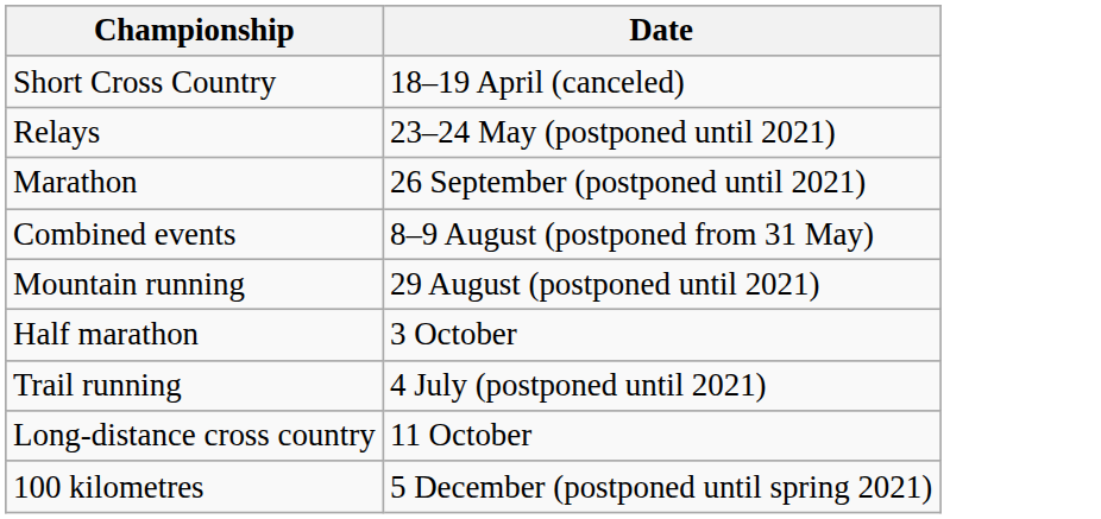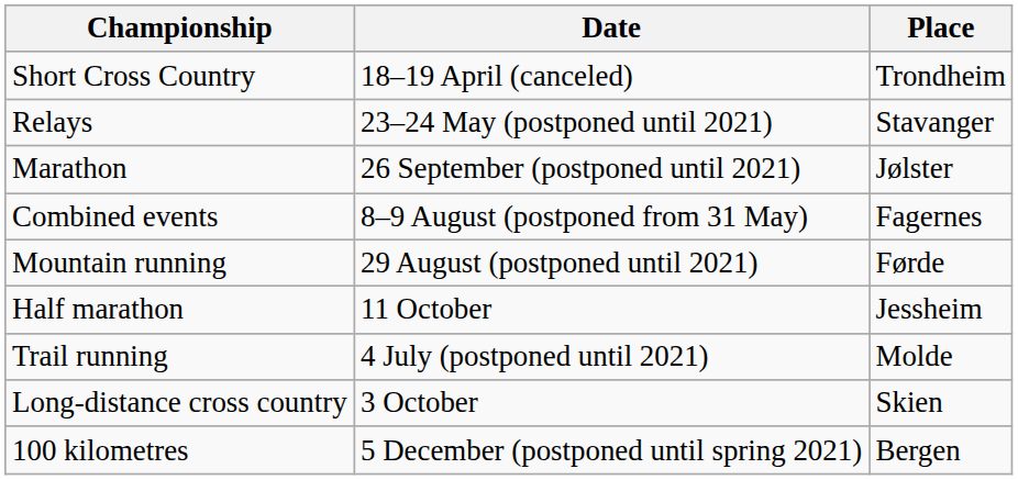 <table class=wikitable>
 <tr>
 <th>Championship</th>
 <th>Date</th>
+<th>Place</th>
 </tr>
 <tr>
 <td>Short Cross Country</td>
 <td>18–19 April (canceled)</td>
+<td>Trondheim</td>
 </tr>
 <tr>
 <td>Relays</td>
 <td>23–24 May (postponed until 2021)</td>
+<td>Stavanger</td>
 </tr>
 <tr>
 <td>Marathon</td>
 <td>26 September (postponed until 2021)</td>
+<td>Jølster</td>
 </tr>
 <tr>
 <td>Combined events</td>
 <td>8–9 August (postponed from 31 May)</td>
+<td>Fagernes</td>
 </tr>
 <tr>
 <td>Mountain running</td>
 <td>29 August (postponed until 2021)</td>
+<td>Førde</td>
 </tr>
 <tr>
 <td>Half marathon</td>
-<td>3 October</td>
+<td>11 October</td>
+<td>Jessheim</td>
 </tr>
 <tr>
 <td>Trail running</td>
 <td>4 July (postponed until 2021)</td>
+<td>Molde</td>
 </tr>
 <tr>
 <td>Long-distance cross country</td>
-<td>11 October</td>
+<td>3 October</td>
+<td>Skien</td>
 </tr>
 <tr>
 <td>100 kilometres</td>
 <td>5 December (postponed until spring 2021)</td>
+<td>Bergen</td>
 </tr>
 </table>
